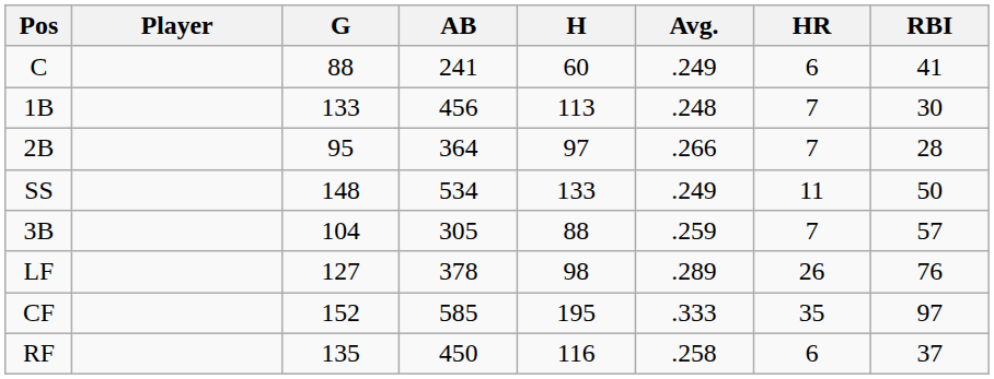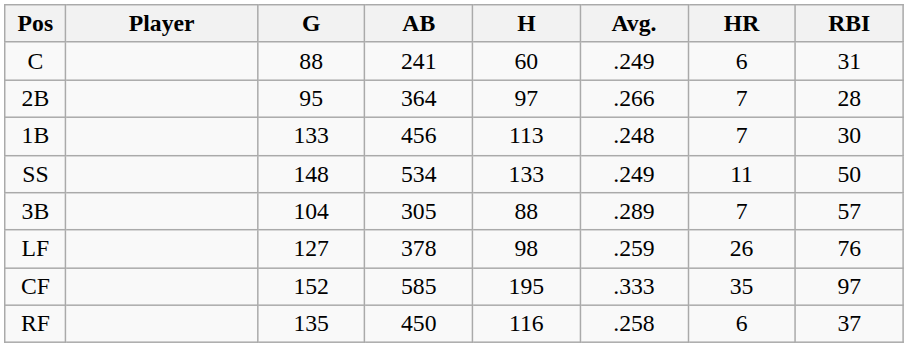 <table class="wikitable sortable">
 <tr>
 <th bgcolor="#DDDDFF" width="5%">Pos</th>
 <th bgcolor="#DDDDFF" width="16%">Player</th>
 <th bgcolor="#DDDDFF" width="9%">G</th>
 <th bgcolor="#DDDDFF" width="9%">AB</th>
 <th bgcolor="#DDDDFF" width="9%">H</th>
 <th bgcolor="#DDDDFF" width="9%">Avg.</th>
 <th bgcolor="#DDDDFF" width="9%">HR</th>
 <th bgcolor="#DDDDFF" width="9%">RBI</th>
 </tr>
 <tr align="center">
 <td>C</td>
 <td></td>
 <td>88</td>
 <td>241</td>
 <td>60</td>
 <td>.249</td>
 <td>6</td>
-<td>41</td>
+<td>31</td>
+</tr>
+<tr align="center">
+<td>2B</td>
+<td></td>
+<td>95</td>
+<td>364</td>
+<td>97</td>
+<td>.266</td>
+<td>7</td>
+<td>28</td>
 </tr>
 <tr align="center">
 <td>1B</td>
 <td></td>
 <td>133</td>
 <td>456</td>
 <td>113</td>
 <td>.248</td>
 <td>7</td>
 <td>30</td>
-</tr>
-<tr align="center">
-<td>2B</td>
-<td></td>
-<td>95</td>
-<td>364</td>
-<td>97</td>
-<td>.266</td>
-<td>7</td>
-<td>28</td>
 </tr>
 <tr align="center">
 <td>SS</td>
 <td></td>
 <td>148</td>
 <td>534</td>
 <td>133</td>
 <td>.249</td>
 <td>11</td>
 <td>50</td>
 </tr>
 <tr align="center">
 <td>3B</td>
 <td></td>
 <td>104</td>
 <td>305</td>
 <td>88</td>
-<td>.259</td>
+<td>.289</td>
 <td>7</td>
 <td>57</td>
 </tr>
 <tr align="center">
 <td>LF</td>
 <td></td>
 <td>127</td>
 <td>378</td>
 <td>98</td>
-<td>.289</td>
+<td>.259</td>
 <td>26</td>
 <td>76</td>
 </tr>
 <tr align="center">
 <td>CF</td>
 <td></td>
 <td>152</td>
 <td>585</td>
 <td>195</td>
 <td>.333</td>
 <td>35</td>
 <td>97</td>
 </tr>
 <tr align="center">
 <td>RF</td>
 <td></td>
 <td>135</td>
 <td>450</td>
 <td>116</td>
 <td>.258</td>
 <td>6</td>
 <td>37</td>
 </tr>
 </table>
